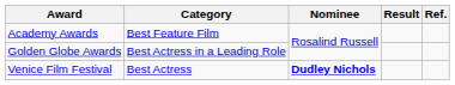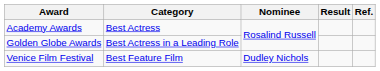 <table class="wikitable sortable plainrowheaders"">
 <tr>
 <th>Award</th>
 <th>Category</th>
 <th>Nominee</th>
 <th>Result</th>
 <th>Ref.</th>
 </tr>
 <tr>
 <td><a href='#'>Academy Awards</a></td>
-<td><a href='#'>Best Feature Film</a></td>
+<td><a href='#'>Best Actress</a></td>
 <td rowspan="2"><a href='#'>Rosalind Russell</a></td>
 <td></td>
 <td align="center"></td>
 </tr>
 <tr>
 <td><a href='#'>Golden Globe Awards</a></td>
 <td><a href='#'>Best Actress in a Leading Role</a></td>
 <td></td>
 <td align="center"></td>
 </tr>
 <tr>
 <td><a href='#'>Venice Film Festival</a></td>
-<td><a href='#'>Best Actress</a></td>
-<td><strong><a href='#'>Dudley Nichols</a></strong></td>
+<td><a href='#'>Best Feature Film</a></td>
+<td><a href='#'>Dudley Nichols</a></td>
 <td></td>
 <td align="center"></td>
 </tr>
 </table>
